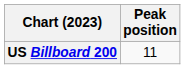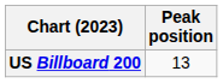 <table class="wikitable plainrowheaders" style="text-align:center">
 <tr>
 <th scope="col">Chart (2023)</th>
 <th scope="col">Peak<br>position</th>
 </tr>
 <tr>
 <th scope="row">US <a href='#'><em>Billboard</em> 200</a></th>
-<td>11</td>
+<td>13</td>
 </tr>
 </table>
